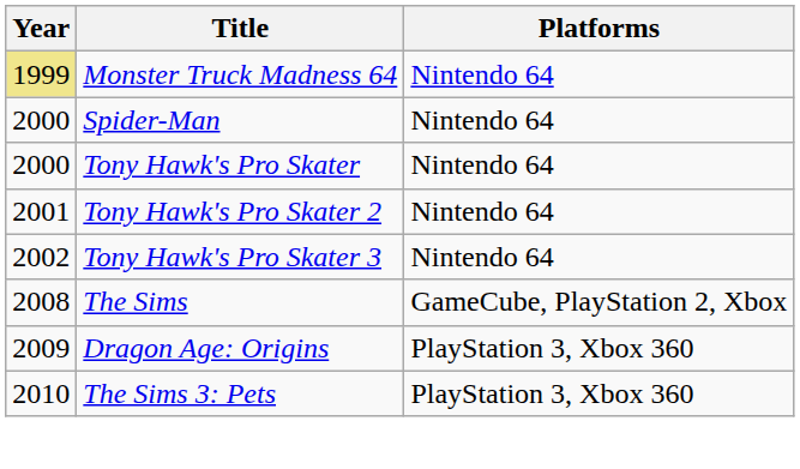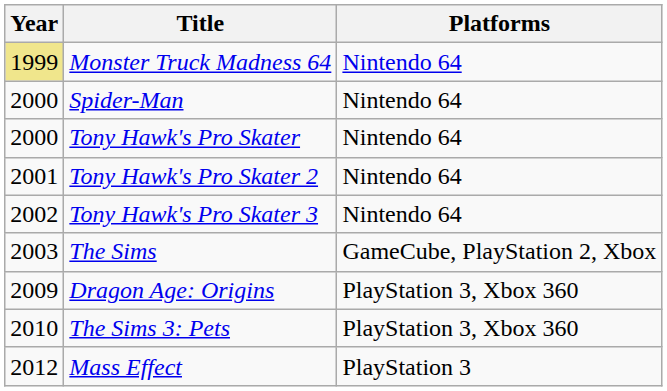 <table class="wikitable sortable">
 <tr>
 <th>Year</th>
 <th>Title</th>
 <th>Platforms</th>
 </tr>
 <tr>
 <td style="background: khaki;">1999</td>
 <td><em><a href='#'>Monster Truck Madness 64</a></em></td>
 <td><a href='#'>Nintendo 64</a></td>
 </tr>
 <tr>
 <td>2000</td>
 <td><em><a href='#'>Spider-Man</a></em></td>
 <td>Nintendo 64</td>
 </tr>
 <tr>
 <td>2000</td>
 <td><em><a href='#'>Tony Hawk's Pro Skater</a></em></td>
 <td>Nintendo 64</td>
 </tr>
 <tr>
 <td>2001</td>
 <td><em><a href='#'>Tony Hawk's Pro Skater 2</a></em></td>
 <td>Nintendo 64</td>
 </tr>
 <tr>
 <td>2002</td>
 <td><em><a href='#'>Tony Hawk's Pro Skater 3</a></em></td>
 <td>Nintendo 64</td>
 </tr>
 <tr>
-<td>2008</td>
+<td>2003</td>
 <td><em><a href='#'>The Sims</a></em></td>
 <td>GameCube, PlayStation 2, Xbox</td>
 </tr>
 <tr>
 <td>2009</td>
 <td><em><a href='#'>Dragon Age: Origins</a></em></td>
 <td>PlayStation 3, Xbox 360</td>
 </tr>
 <tr>
 <td>2010</td>
 <td><em><a href='#'>The Sims 3: Pets</a></em></td>
 <td>PlayStation 3, Xbox 360</td>
 </tr>
+<tr>
+<td>2012</td>
+<td><em><a href='#'>Mass Effect</a></em></td>
+<td>PlayStation 3</td>
+</tr>
 </table>
